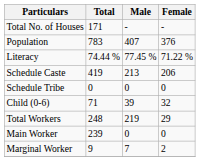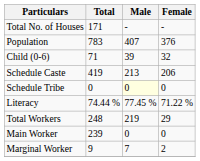 <table class="wikitable sortable">
 <tr>
 <th>Particulars</th>
 <th>Total</th>
 <th>Male</th>
 <th>Female</th>
 </tr>
 <tr>
 <td>Total No. of Houses</td>
 <td>171</td>
 <td>-</td>
 <td>-</td>
 </tr>
 <tr>
 <td>Population</td>
 <td>783</td>
 <td>407</td>
 <td>376</td>
 </tr>
 <tr>
-<td>Literacy</td>
-<td>74.44 %</td>
-<td>77.45 %</td>
-<td>71.22 %</td>
+<td>Child (0-6)</td>
+<td>71</td>
+<td>39</td>
+<td>32</td>
 </tr>
 <tr>
 <td>Schedule Caste</td>
 <td>419</td>
 <td>213</td>
 <td>206</td>
 </tr>
 <tr>
 <td>Schedule Tribe</td>
 <td>0</td>
-<td>0</td>
+<td style="background: lightyellow;">0</td>
 <td>0</td>
 </tr>
 <tr>
-<td>Child (0-6)</td>
-<td>71</td>
-<td>39</td>
-<td>32</td>
+<td>Literacy</td>
+<td>74.44 %</td>
+<td>77.45 %</td>
+<td>71.22 %</td>
 </tr>
 <tr>
 <td>Total Workers</td>
 <td>248</td>
 <td>219</td>
 <td>29</td>
 </tr>
 <tr>
 <td>Main Worker</td>
 <td>239</td>
 <td>0</td>
 <td>0</td>
 </tr>
 <tr>
 <td>Marginal Worker</td>
 <td>9</td>
 <td>7</td>
 <td>2</td>
 </tr>
 <tr>
 </tr>
 </table>
